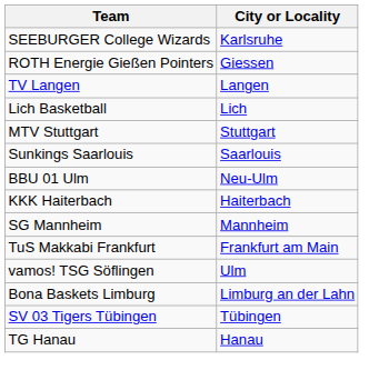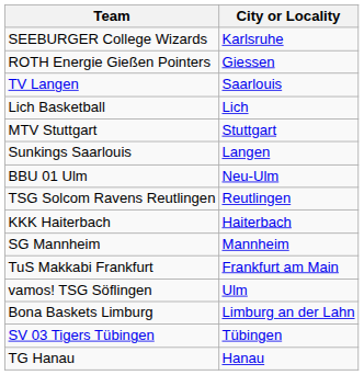 <table class="wikitable sortable" style="margin:1em 2em 1em 1em;">
 <tr>
 <th>Team</th>
 <th>City or Locality</th>
 </tr>
 <tr>
 <td>SEEBURGER College Wizards</td>
 <td><a href='#'>Karlsruhe</a></td>
 </tr>
 <tr>
 <td>ROTH Energie Gießen Pointers</td>
 <td><a href='#'>Giessen</a></td>
 </tr>
 <tr>
 <td><a href='#'>TV Langen</a></td>
-<td><a href='#'>Langen</a></td>
+<td><a href='#'>Saarlouis</a></td>
 </tr>
 <tr>
 <td>Lich Basketball</td>
 <td><a href='#'>Lich</a></td>
 </tr>
 <tr>
 <td>MTV Stuttgart</td>
 <td><a href='#'>Stuttgart</a></td>
 </tr>
 <tr>
 <td>Sunkings Saarlouis</td>
-<td><a href='#'>Saarlouis</a></td>
+<td><a href='#'>Langen</a></td>
 </tr>
 <tr>
 <td>BBU 01 Ulm</td>
 <td><a href='#'>Neu-Ulm</a></td>
+</tr>
+<tr>
+<td>TSG Solcom Ravens Reutlingen</td>
+<td><a href='#'>Reutlingen</a></td>
 </tr>
 <tr>
 <td>KKK Haiterbach</td>
 <td><a href='#'>Haiterbach</a></td>
 </tr>
 <tr>
 <td>SG Mannheim</td>
 <td><a href='#'>Mannheim</a></td>
 </tr>
 <tr>
 <td>TuS Makkabi Frankfurt</td>
 <td><a href='#'>Frankfurt am Main</a></td>
 </tr>
 <tr>
 <td>vamos! TSG Söflingen</td>
 <td><a href='#'>Ulm</a></td>
 </tr>
 <tr>
 <td>Bona Baskets Limburg</td>
 <td><a href='#'>Limburg an der Lahn</a></td>
 </tr>
 <tr>
 <td><a href='#'>SV 03 Tigers Tübingen</a></td>
 <td><a href='#'>Tübingen</a></td>
 </tr>
 <tr>
 <td>TG Hanau</td>
 <td><a href='#'>Hanau</a></td>
 </tr>
 </table>
